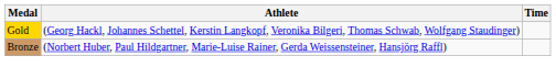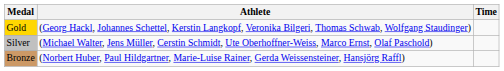 <table class="wikitable">
 <tr>
 <th>Medal</th>
 <th>Athlete</th>
 <th>Time</th>
 </tr>
 <tr>
 <td bgcolor="gold">Gold</td>
 <td> (<a href='#'>Georg Hackl</a>, <a href='#'>Johannes Schettel</a>, <a href='#'>Kerstin Langkopf</a>, <a href='#'>Veronika Bilgeri</a>, <a href='#'>Thomas Schwab</a>, <a href='#'>Wolfgang Staudinger</a>)</td>
 <td></td>
 </tr>
 <tr>
+<td bgcolor="silver">Silver</td>
+<td> (<a href='#'>Michael Walter</a>, <a href='#'>Jens Müller</a>, <a href='#'>Cerstin Schmidt</a>, <a href='#'>Ute Oberhoffner-Weiss</a>, <a href='#'>Marco Ernst</a>, <a href='#'>Olaf Paschold</a>)</td>
+<td></td>
+</tr>
+<tr>
 <td bgcolor="CC9966">Bronze</td>
 <td> (<a href='#'>Norbert Huber</a>, <a href='#'>Paul Hildgartner</a>, <a href='#'>Marie-Luise Rainer</a>, <a href='#'>Gerda Weissensteiner</a>, <a href='#'>Hansjörg Raffl</a>)</td>
 <td></td>
 </tr>
 </table>
